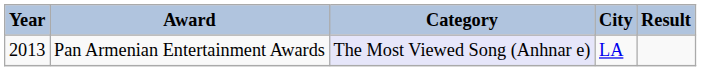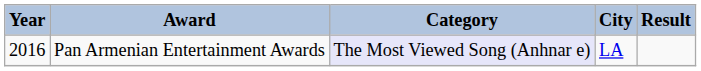 <table class="wikitable" style="font-size:90%;">
 <tr>
 <th style="background:#B0C4DE;"><strong>Year</strong></th>
 <th style="background:#B0C4DE;"><strong>Award</strong></th>
 <th style="background:#B0C4DE;"><strong>Category</strong></th>
 <th style="background:#B0C4DE;"><strong>City</strong></th>
 <th style="background:#B0C4DE;"><strong>Result</strong></th>
 </tr>
 <tr>
-<td>2013</td>
+<td>2016</td>
 <td>Pan Armenian Entertainment Awards</td>
 <td style="background: lavender;">The Most Viewed Song (Anhnar e)</td>
 <td><a href='#'>LA</a></td>
 <td></td>
 </tr>
 <tr>
 </tr>
 </table>
